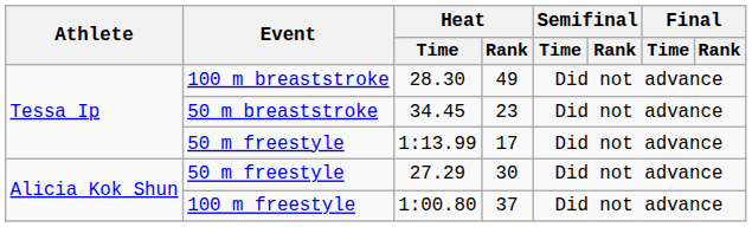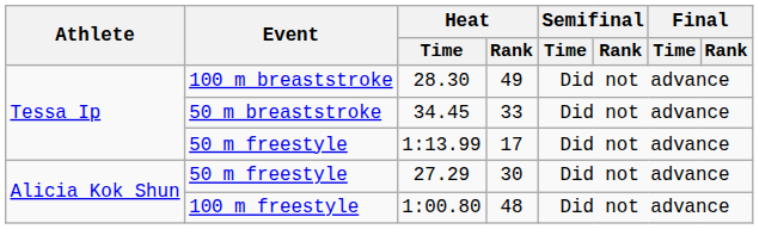 <table class=wikitable style=font-size:90%>
 <tr>
 <th rowspan=2>Athlete</th>
 <th rowspan=2>Event</th>
 <th colspan=2>Heat</th>
 <th colspan=2>Semifinal</th>
 <th colspan=2>Final</th>
 </tr>
 <tr style=font-size:95%>
 <th>Time</th>
 <th>Rank</th>
 <th>Time</th>
 <th>Rank</th>
 <th>Time</th>
 <th>Rank</th>
 </tr>
 <tr align=center>
 <td align=left rowspan=3><a href='#'>Tessa Ip</a></td>
 <td align=left rowspan="1"><a href='#'>100 m breaststroke</a></td>
 <td>28.30</td>
 <td>49</td>
 <td colspan=4>Did not advance</td>
 </tr>
 <tr align=center>
 <td align=left rowspan="1"><a href='#'>50 m breaststroke</a></td>
 <td>34.45</td>
-<td>23</td>
+<td>33</td>
 <td colspan=4>Did not advance</td>
 </tr>
 <tr align=center>
 <td align=left rowspan="1"><a href='#'>50 m freestyle</a></td>
 <td>1:13.99</td>
 <td>17</td>
 <td colspan=4>Did not advance</td>
 </tr>
 <tr align=center>
 <td align=left rowspan=2><a href='#'>Alicia Kok Shun</a></td>
 <td align=left rowspan="1"><a href='#'>50 m freestyle</a></td>
 <td>27.29</td>
 <td>30</td>
 <td colspan=4>Did not advance</td>
 </tr>
 <tr align=center>
 <td align=left rowspan="1"><a href='#'>100 m freestyle</a></td>
 <td>1:00.80</td>
-<td>37</td>
+<td>48</td>
 <td colspan=4>Did not advance</td>
 </tr>
 </table>
